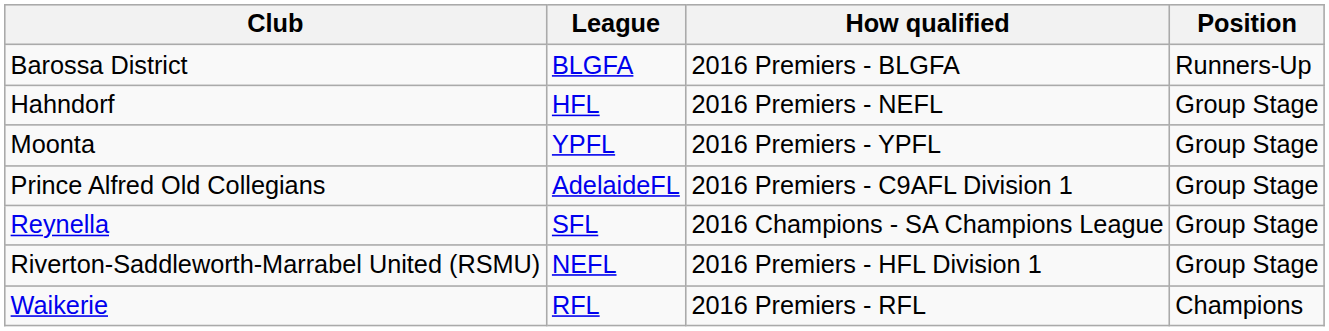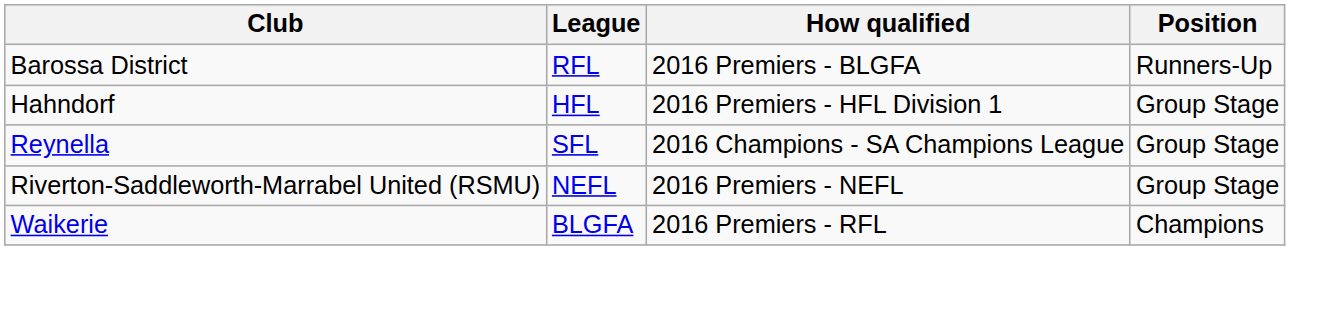 <table class="wikitable">
 <tr>
 <th>Club</th>
 <th>League</th>
 <th>How qualified</th>
 <th>Position</th>
 </tr>
 <tr>
 <td>Barossa District</td>
-<td><a href='#'>BLGFA</a></td>
+<td><a href='#'>RFL</a></td>
 <td>2016 Premiers - BLGFA</td>
 <td>Runners-Up</td>
 </tr>
 <tr>
 <td>Hahndorf</td>
 <td><a href='#'>HFL</a></td>
-<td>2016 Premiers - NEFL</td>
-<td>Group Stage</td>
-</tr>
-<tr>
-<td>Moonta</td>
-<td><a href='#'>YPFL</a></td>
-<td>2016 Premiers - YPFL</td>
-<td>Group Stage</td>
-</tr>
-<tr>
-<td>Prince Alfred Old Collegians</td>
-<td><a href='#'>AdelaideFL</a></td>
-<td>2016 Premiers - C9AFL Division 1</td>
+<td>2016 Premiers - HFL Division 1</td>
 <td>Group Stage</td>
 </tr>
 <tr>
 <td><a href='#'>Reynella</a></td>
 <td><a href='#'>SFL</a></td>
 <td>2016 Champions - SA Champions League</td>
 <td>Group Stage</td>
 </tr>
 <tr>
 <td>Riverton-Saddleworth-Marrabel United (RSMU)</td>
 <td><a href='#'>NEFL</a></td>
-<td>2016 Premiers - HFL Division 1</td>
+<td>2016 Premiers - NEFL</td>
 <td>Group Stage</td>
 </tr>
 <tr>
 <td><a href='#'>Waikerie</a></td>
-<td><a href='#'>RFL</a></td>
+<td><a href='#'>BLGFA</a></td>
 <td>2016 Premiers - RFL</td>
 <td>Champions</td>
 </tr>
 </table>
